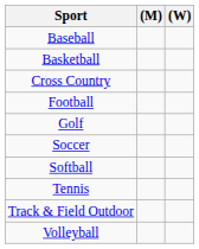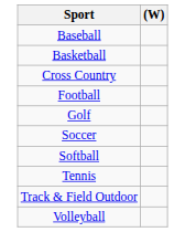 <table class=wikitable style="margin:auto; text-align:center">
 <tr>
 <th>Sport</th>
-<th>(M)</th>
 <th>(W)</th>
 </tr>
 <tr>
 <td><a href='#'>Baseball</a></td>
 <td></td>
-<td></td>
 </tr>
 <tr>
 <td><a href='#'>Basketball</a></td>
-<td></td>
 <td></td>
 </tr>
 <tr>
 <td><a href='#'>Cross Country</a></td>
 <td></td>
-<td></td>
 </tr>
 <tr>
 <td><a href='#'>Football</a></td>
-<td></td>
 <td></td>
 </tr>
 <tr>
 <td><a href='#'>Golf</a></td>
 <td></td>
-<td></td>
 </tr>
 <tr>
 <td><a href='#'>Soccer</a></td>
-<td></td>
 <td></td>
 </tr>
 <tr>
 <td><a href='#'>Softball</a></td>
 <td></td>
-<td></td>
 </tr>
 <tr>
 <td><a href='#'>Tennis</a></td>
-<td></td>
 <td></td>
 </tr>
 <tr>
 <td><a href='#'>Track & Field Outdoor</a></td>
 <td></td>
-<td></td>
 </tr>
 <tr>
 <td><a href='#'>Volleyball</a></td>
 <td></td>
-<td></td>
 </tr>
 </table>
